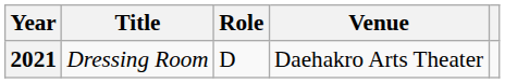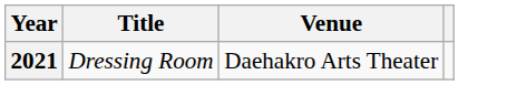 <table class="wikitable plainrowheaders">
 <tr>
 <th scope="col">Year</th>
 <th scope="col">Title</th>
-<th scope="col">Role</th>
 <th scope="col">Venue</th>
 <th scope="col" class="unsortable"></th>
 </tr>
 <tr>
 <th scope="row">2021</th>
 <td><em>Dressing Room</em></td>
-<td>D</td>
 <td>Daehakro Arts Theater</td>
 <td style="text-align:center"></td>
 </tr>
 </table>
